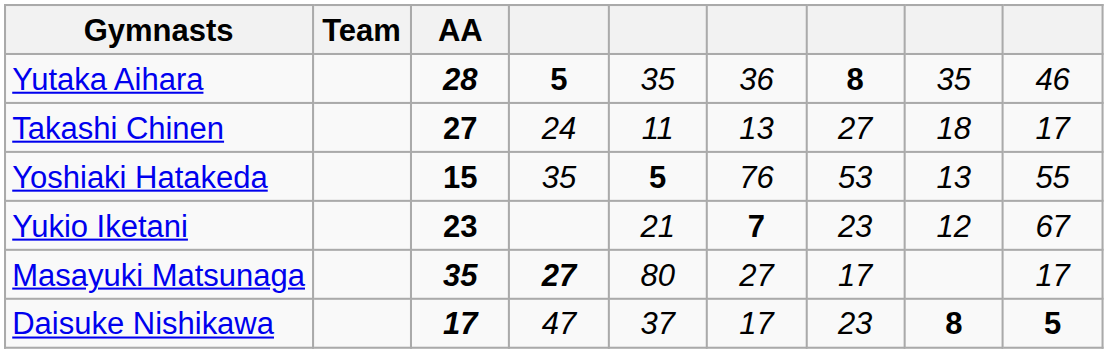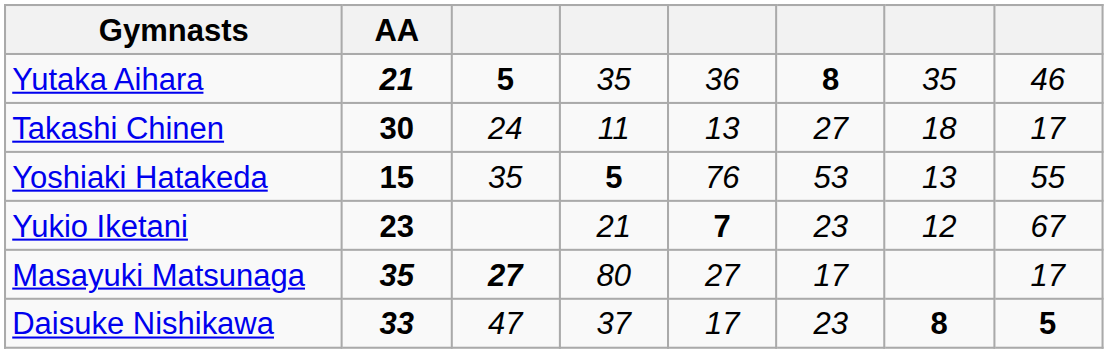 <table class="wikitable sortable collapsible autocollapse plainrowheaders" style="text-align:center; font-size:95%;">
 <tr>
 <th width=28% class=unsortable>Gymnasts</th>
-<th width=9% class=unsortable>Team</th>
 <th width=9% class=unsortable>AA</th>
 <th width=9% class=unsortable></th>
 <th width=9% class=unsortable></th>
 <th width=9% class=unsortable></th>
 <th width=9% class=unsortable></th>
 <th width=9% class=unsortable></th>
 <th width=9% class=unsortable></th>
 </tr>
 <tr>
 <td align=left><a href='#'>Yutaka Aihara</a></td>
-<td></td>
-<td><strong><em>28</em></strong></td>
+<td><strong><em>21</em></strong></td>
 <td><strong>5</strong></td>
 <td><em>35</em></td>
 <td><em>36</em></td>
 <td><strong>8</strong></td>
 <td><em>35</em></td>
 <td><em>46</em></td>
 </tr>
 <tr>
 <td align=left><a href='#'>Takashi Chinen</a></td>
-<td></td>
-<td><strong>27</strong></td>
+<td><strong>30</strong></td>
 <td><em>24</em></td>
 <td><em>11</em></td>
 <td><em>13</em></td>
 <td><em>27</em></td>
 <td><em>18</em></td>
 <td><em>17</em></td>
 </tr>
 <tr>
 <td align=left><a href='#'>Yoshiaki Hatakeda</a></td>
-<td></td>
 <td><strong>15</strong></td>
 <td><em>35</em></td>
 <td><strong>5</strong></td>
 <td><em>76</em></td>
 <td><em>53</em></td>
 <td><em>13</em></td>
 <td><em>55</em></td>
 </tr>
 <tr>
 <td align=left><a href='#'>Yukio Iketani</a></td>
-<td></td>
 <td><strong>23</strong></td>
 <td></td>
 <td><em>21</em></td>
 <td><strong>7</strong></td>
 <td><em>23</em></td>
 <td><em>12</em></td>
 <td><em>67</em></td>
 </tr>
 <tr>
 <td align=left><a href='#'>Masayuki Matsunaga</a></td>
-<td></td>
 <td><strong><em>35</em></strong></td>
 <td><strong><em>27</em></strong></td>
 <td><em>80</em></td>
 <td><em>27</em></td>
 <td><em>17</em></td>
 <td></td>
 <td><em>17</em></td>
 </tr>
 <tr>
 <td align=left><a href='#'>Daisuke Nishikawa</a></td>
-<td></td>
-<td><strong><em>17</em></strong></td>
+<td><strong><em>33</em></strong></td>
 <td><em>47</em></td>
 <td><em>37</em></td>
 <td><em>17</em></td>
 <td><em>23</em></td>
 <td><strong>8</strong></td>
 <td><strong>5</strong></td>
 </tr>
 </table>
